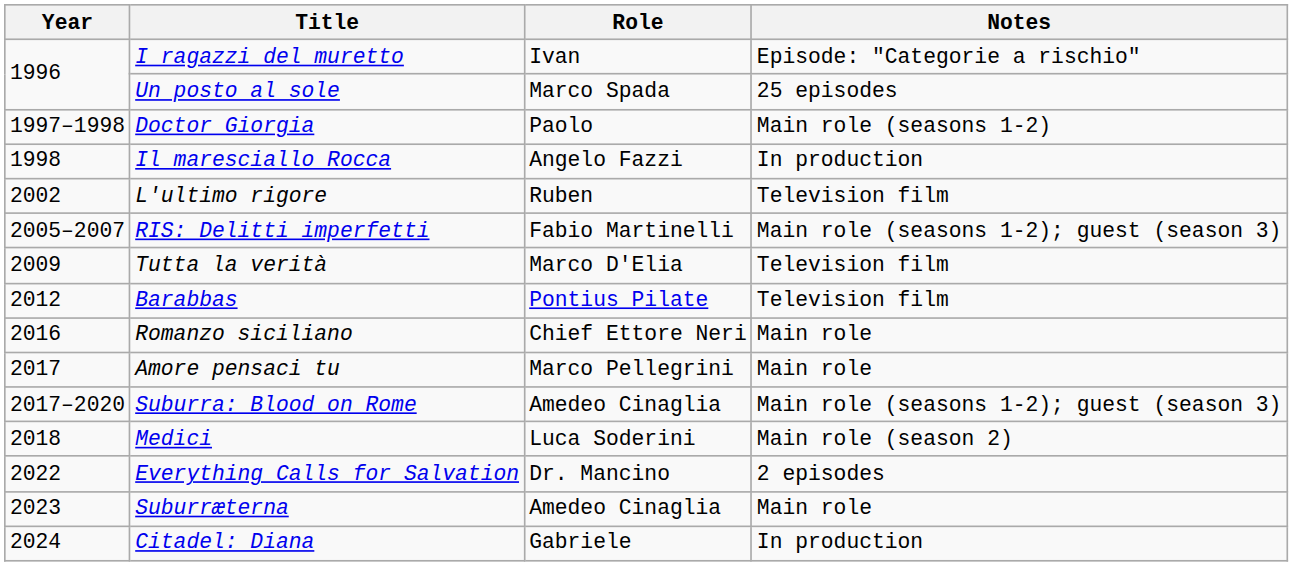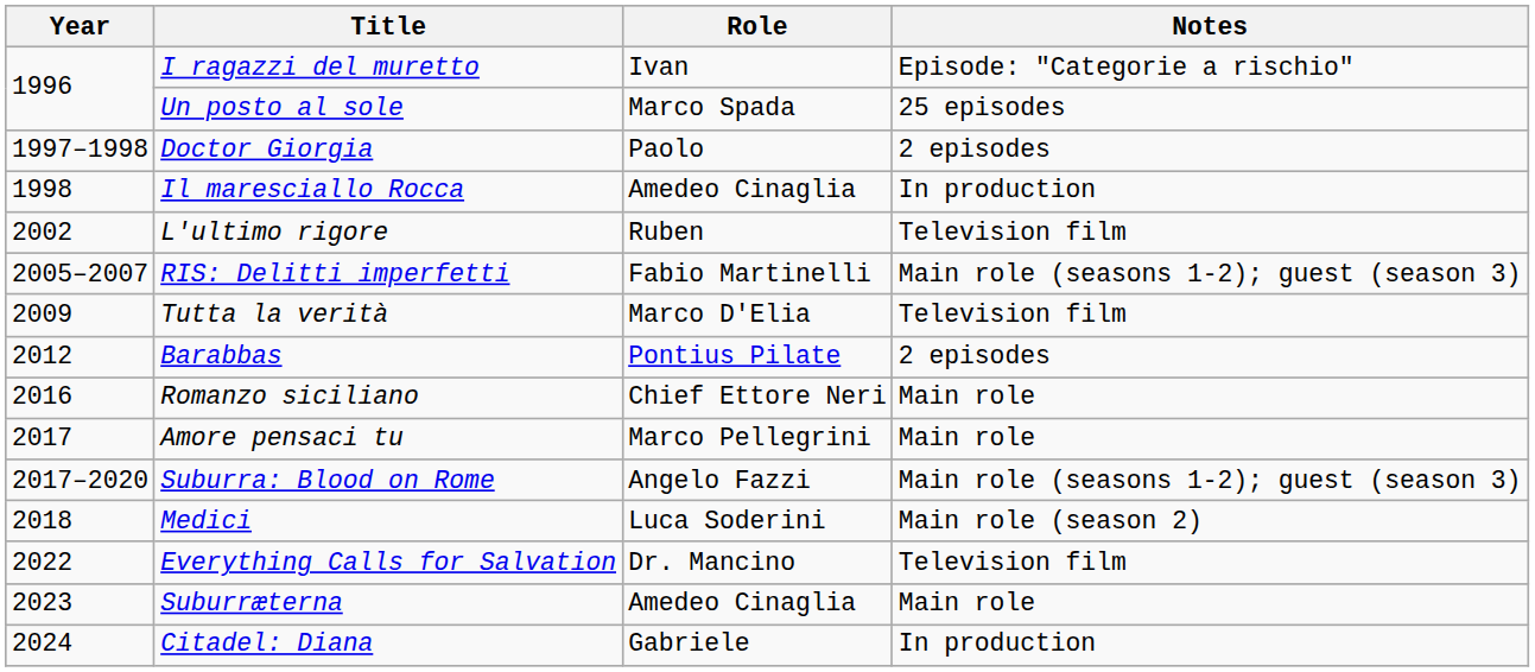 <table class="wikitable plainrowheaders sortable">
 <tr>
 <th scope="col">Year</th>
 <th scope="col">Title</th>
 <th scope="col">Role</th>
 <th scope="col" class="unsortable">Notes</th>
 </tr>
 <tr>
 <td rowspan="2">1996</td>
 <td><em><a href='#'>I ragazzi del muretto</a></em></td>
 <td>Ivan</td>
 <td>Episode: "Categorie a rischio"</td>
 </tr>
 <tr>
 <td><em><a href='#'>Un posto al sole</a></em></td>
 <td>Marco Spada</td>
 <td>25 episodes</td>
 </tr>
 <tr>
 <td>1997–1998</td>
 <td><em><a href='#'>Doctor Giorgia</a></em></td>
 <td>Paolo</td>
-<td>Main role (seasons 1-2)</td>
+<td>2 episodes</td>
 </tr>
 <tr>
 <td>1998</td>
 <td><em><a href='#'>Il maresciallo Rocca</a></em></td>
-<td>Angelo Fazzi</td>
+<td>Amedeo Cinaglia</td>
 <td>In production</td>
 </tr>
 <tr>
 <td>2002</td>
 <td><em>L'ultimo rigore</em></td>
 <td>Ruben</td>
 <td>Television film</td>
 </tr>
 <tr>
 <td>2005–2007</td>
 <td><em><a href='#'>RIS: Delitti imperfetti</a></em></td>
 <td>Fabio Martinelli</td>
 <td>Main role (seasons 1-2); guest (season 3)</td>
 </tr>
 <tr>
 <td>2009</td>
 <td><em>Tutta la verità</em></td>
 <td>Marco D'Elia</td>
 <td>Television film</td>
 </tr>
 <tr>
 <td>2012</td>
 <td><em><a href='#'>Barabbas</a></em></td>
 <td><a href='#'>Pontius Pilate</a></td>
-<td>Television film</td>
+<td>2 episodes</td>
 </tr>
 <tr>
 <td>2016</td>
 <td><em>Romanzo siciliano</em></td>
 <td>Chief Ettore Neri</td>
 <td>Main role</td>
 </tr>
 <tr>
 <td>2017</td>
 <td><em>Amore pensaci tu</em></td>
 <td>Marco Pellegrini</td>
 <td>Main role</td>
 </tr>
 <tr>
 <td>2017–2020</td>
 <td><em><a href='#'>Suburra: Blood on Rome</a></em></td>
-<td>Amedeo Cinaglia</td>
+<td>Angelo Fazzi</td>
 <td>Main role (seasons 1-2); guest (season 3)</td>
 </tr>
 <tr>
 <td>2018</td>
 <td><em><a href='#'>Medici</a></em></td>
 <td>Luca Soderini</td>
 <td>Main role (season 2)</td>
 </tr>
 <tr>
 <td>2022</td>
 <td><em><a href='#'>Everything Calls for Salvation</a></em></td>
 <td>Dr. Mancino</td>
-<td>2 episodes</td>
+<td>Television film</td>
 </tr>
 <tr>
 <td>2023</td>
 <td><em><a href='#'>Suburræterna</a></em></td>
 <td>Amedeo Cinaglia</td>
 <td>Main role</td>
 </tr>
 <tr>
 <td>2024</td>
 <td><em><a href='#'>Citadel: Diana</a></em></td>
 <td>Gabriele</td>
 <td>In production</td>
 </tr>
 </table>
